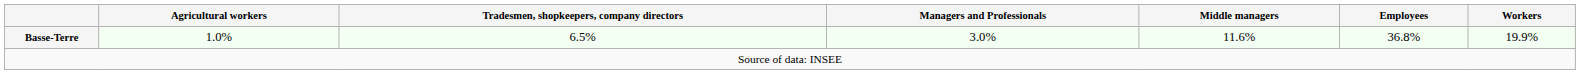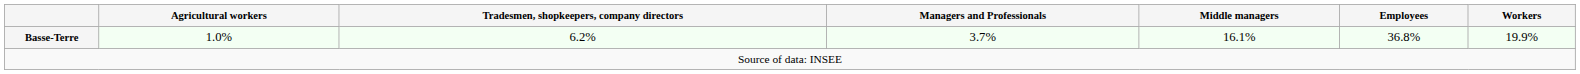 <table class="wikitable" style="margin:1em auto; font-size:90%;width:90%;border:0px;text-align:center;line-height:120%;">
 <tr>
 <th style="background: #F5F5F5; color: #000000" width="100"> </th>
 <th style="background: #F5F5F5; color:black;"><small>Agricultural workers</small></th>
 <th style="background: #F5F5F5; color:black;"><small>Tradesmen, shopkeepers, company directors</small></th>
 <th style="background: #F5F5F5; color:black;"><small>Managers and Professionals</small></th>
 <th style="background: #F5F5F5; color:black;"><small>Middle managers</small></th>
 <th style="background: #F5F5F5; color:black;"><small>Employees</small></th>
 <th style="background: #F5F5F5; color:black;"><small>Workers</small></th>
 </tr>
 <tr>
 <th style="background: #F5F5F5; color:black;"><small>Basse-Terre</small></th>
 <td style="background: #F3FFF3; color:black;">1.0%</td>
-<td style="background: #F3FFF3; color:black;">6.5%</td>
-<td style="background: #F3FFF3; color:black;">3.0%</td>
-<td style="background: #F3FFF3; color:black;">11.6%</td>
+<td style="background: #F3FFF3; color:black;">6.2%</td>
+<td style="background: #F3FFF3; color:black;">3.7%</td>
+<td style="background: #F3FFF3; color:black;">16.1%</td>
 <td style="background: #F3FFF3; color:black;">36.8%</td>
 <td style="background: #F3FFF3; color:black;">19.9%</td>
 </tr>
 <tr>
 <td colspan="7" style="text-align:center;font-size:90%;">Source of data: INSEE</td>
 </tr>
 </table>
